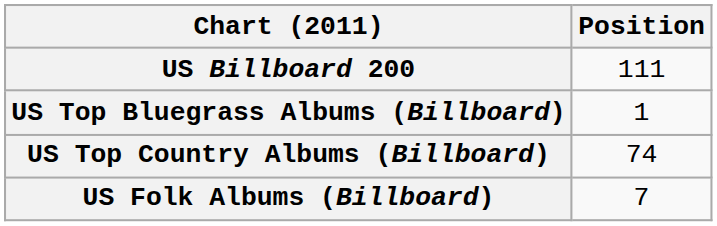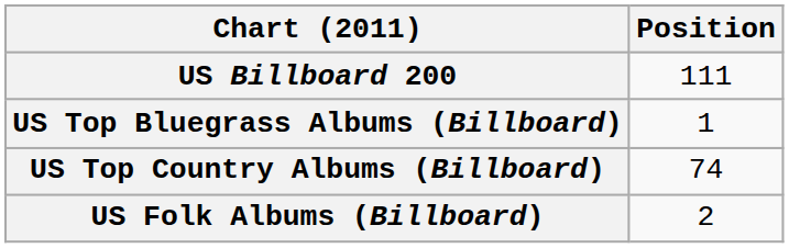 <table class="wikitable sortable plainrowheaders" style="text-align:center">
 <tr>
 <th scope="col">Chart (2011)</th>
 <th scope="col">Position</th>
 </tr>
 <tr>
 <th scope="row">US <em>Billboard</em> 200</th>
 <td>111</td>
 </tr>
 <tr>
 <th scope="row">US Top Bluegrass Albums (<em>Billboard</em>)</th>
 <td>1</td>
 </tr>
 <tr>
 <th scope="row">US Top Country Albums (<em>Billboard</em>)</th>
 <td>74</td>
 </tr>
 <tr>
 <th scope="row">US Folk Albums (<em>Billboard</em>)</th>
-<td>7</td>
+<td>2</td>
 </tr>
 </table>
